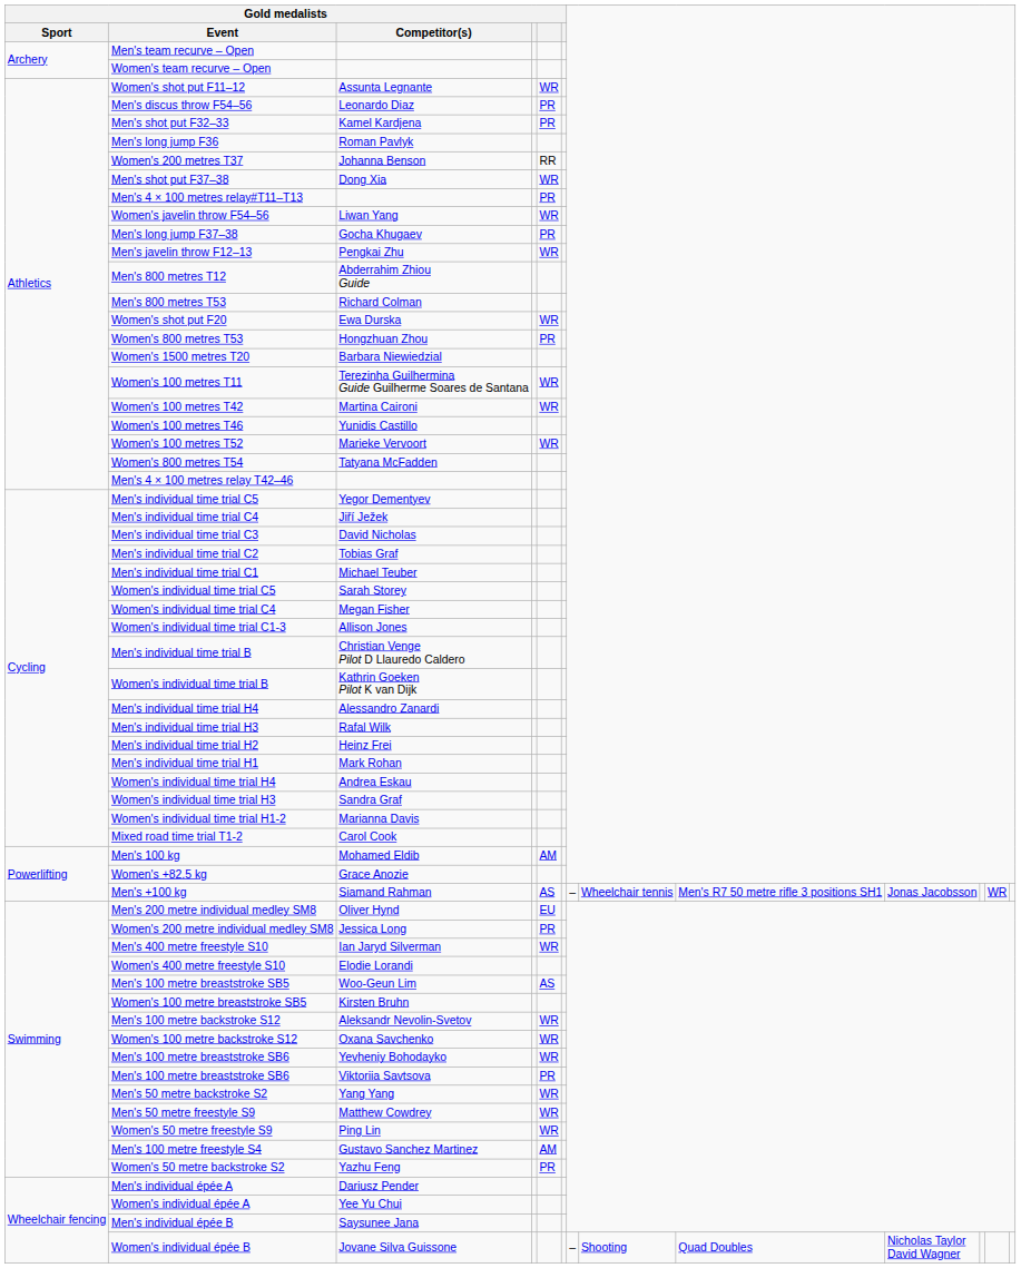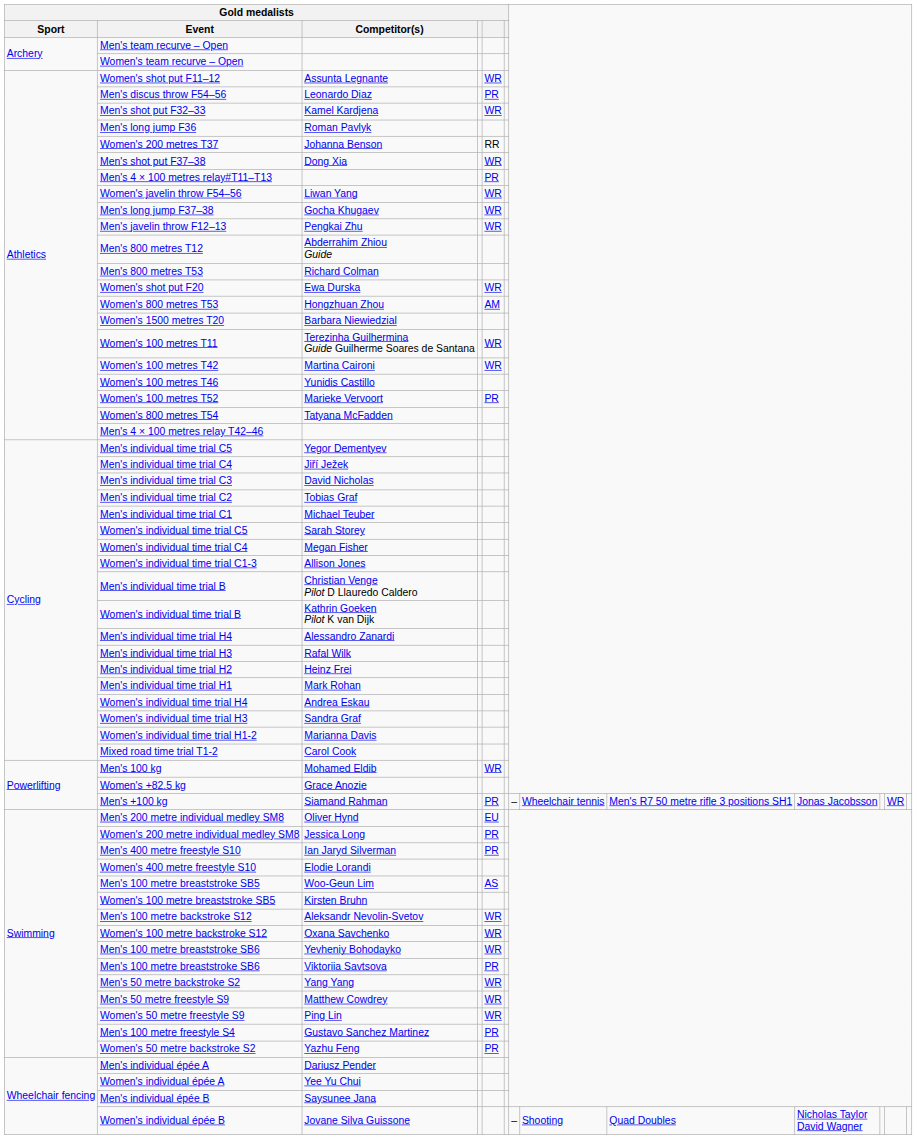 <table class="wikitable">
 <tr>
 <th colspan="6">Gold medalists</th>
 </tr>
 <tr>
 <th>Sport</th>
 <th>Event</th>
 <th>Competitor(s)</th>
 <th></th>
 <th></th>
 <th></th>
 </tr>
 <tr>
 <td rowspan=2><a href='#'>Archery</a></td>
 <td><a href='#'>Men's team recurve – Open</a></td>
 <td></td>
 <td></td>
 <td></td>
 <td></td>
 </tr>
 <tr>
 <td><a href='#'>Women's team recurve – Open</a></td>
 <td></td>
 <td></td>
 <td></td>
 <td></td>
 </tr>
 <tr>
 <td rowspan=21><a href='#'>Athletics</a></td>
 <td><a href='#'>Women's shot put F11–12</a></td>
 <td><a href='#'>Assunta Legnante</a></td>
 <td></td>
 <td><a href='#'>WR</a></td>
 <td></td>
 </tr>
 <tr>
 <td><a href='#'>Men's discus throw F54–56</a></td>
 <td><a href='#'>Leonardo Diaz</a></td>
 <td></td>
 <td><a href='#'>PR</a></td>
 <td></td>
 </tr>
 <tr>
 <td><a href='#'>Men's shot put F32–33</a></td>
 <td><a href='#'>Kamel Kardjena</a></td>
 <td></td>
-<td><a href='#'>PR</a></td>
+<td><a href='#'>WR</a></td>
 <td></td>
 </tr>
 <tr>
 <td><a href='#'>Men's long jump F36</a></td>
 <td><a href='#'>Roman Pavlyk</a></td>
 <td></td>
 <td></td>
 <td></td>
 </tr>
 <tr>
 <td><a href='#'>Women's 200 metres T37</a></td>
 <td><a href='#'>Johanna Benson</a></td>
 <td></td>
 <td>RR</td>
 <td></td>
 </tr>
 <tr>
 <td><a href='#'>Men's shot put F37–38</a></td>
 <td><a href='#'>Dong Xia</a></td>
 <td></td>
 <td><a href='#'>WR</a></td>
 <td></td>
 </tr>
 <tr>
 <td><a href='#'>Men's 4 × 100 metres relay#T11–T13</a></td>
 <td></td>
 <td></td>
 <td><a href='#'>PR</a></td>
 <td></td>
 </tr>
 <tr>
 <td><a href='#'>Women's javelin throw F54–56</a></td>
 <td><a href='#'>Liwan Yang</a></td>
 <td></td>
 <td><a href='#'>WR</a></td>
 <td></td>
 </tr>
 <tr>
 <td><a href='#'>Men's long jump F37–38</a></td>
 <td><a href='#'>Gocha Khugaev</a></td>
 <td></td>
-<td><a href='#'>PR</a></td>
+<td><a href='#'>WR</a></td>
 <td></td>
 </tr>
 <tr>
 <td><a href='#'>Men's javelin throw F12–13</a></td>
 <td><a href='#'>Pengkai Zhu</a></td>
 <td></td>
 <td><a href='#'>WR</a></td>
 <td></td>
 </tr>
 <tr>
 <td><a href='#'>Men's 800 metres T12</a></td>
 <td><a href='#'>Abderrahim Zhiou</a><br><em>Guide</em></td>
 <td></td>
 <td></td>
 <td></td>
 </tr>
 <tr>
 <td><a href='#'>Men's 800 metres T53</a></td>
 <td><a href='#'>Richard Colman</a></td>
 <td></td>
 <td></td>
 <td></td>
 </tr>
 <tr>
 <td><a href='#'>Women's shot put F20</a></td>
 <td><a href='#'>Ewa Durska</a></td>
 <td></td>
 <td><a href='#'>WR</a></td>
 <td></td>
 </tr>
 <tr>
 <td><a href='#'>Women's 800 metres T53</a></td>
 <td><a href='#'>Hongzhuan Zhou</a></td>
 <td></td>
-<td><a href='#'>PR</a></td>
+<td><a href='#'>AM</a></td>
 <td></td>
 </tr>
 <tr>
 <td><a href='#'>Women's 1500 metres T20</a></td>
 <td><a href='#'>Barbara Niewiedzial</a></td>
 <td></td>
 <td></td>
 <td></td>
 </tr>
 <tr>
 <td><a href='#'>Women's 100 metres T11</a></td>
 <td><a href='#'>Terezinha Guilhermina</a><br><em>Guide</em> Guilherme Soares de Santana</td>
 <td></td>
 <td><a href='#'>WR</a></td>
 <td></td>
 </tr>
 <tr>
 <td><a href='#'>Women's 100 metres T42</a></td>
 <td><a href='#'>Martina Caironi</a></td>
 <td></td>
 <td><a href='#'>WR</a></td>
 <td></td>
 </tr>
 <tr>
 <td><a href='#'>Women's 100 metres T46</a></td>
 <td><a href='#'>Yunidis Castillo</a></td>
 <td></td>
 <td></td>
 <td></td>
 </tr>
 <tr>
 <td><a href='#'>Women's 100 metres T52</a></td>
 <td><a href='#'>Marieke Vervoort</a></td>
 <td></td>
-<td><a href='#'>WR</a></td>
+<td><a href='#'>PR</a></td>
 <td></td>
 </tr>
 <tr>
 <td><a href='#'>Women's 800 metres T54</a></td>
 <td><a href='#'>Tatyana McFadden</a></td>
 <td></td>
 <td></td>
 <td></td>
 </tr>
 <tr>
 <td><a href='#'>Men's 4 × 100 metres relay T42–46</a></td>
 <td></td>
 <td></td>
 <td></td>
 <td></td>
 </tr>
 <tr>
 <td rowspan=18><a href='#'>Cycling</a></td>
 <td><a href='#'>Men's individual time trial C5</a></td>
 <td><a href='#'>Yegor Dementyev</a></td>
 <td></td>
 <td></td>
 <td></td>
 </tr>
 <tr>
 <td><a href='#'>Men's individual time trial C4</a></td>
 <td><a href='#'>Jiří Ježek</a></td>
 <td></td>
 <td></td>
 <td></td>
 </tr>
 <tr>
 <td><a href='#'>Men's individual time trial C3</a></td>
 <td><a href='#'>David Nicholas</a></td>
 <td></td>
 <td></td>
 <td></td>
 </tr>
 <tr>
 <td><a href='#'>Men's individual time trial C2</a></td>
 <td><a href='#'>Tobias Graf</a></td>
 <td></td>
 <td></td>
 <td></td>
 </tr>
 <tr>
 <td><a href='#'>Men's individual time trial C1</a></td>
 <td><a href='#'>Michael Teuber</a></td>
 <td></td>
 <td></td>
 <td></td>
 </tr>
 <tr>
 <td><a href='#'>Women's individual time trial C5</a></td>
 <td><a href='#'>Sarah Storey</a></td>
 <td></td>
 <td></td>
 <td></td>
 </tr>
 <tr>
 <td><a href='#'>Women's individual time trial C4</a></td>
 <td><a href='#'>Megan Fisher</a></td>
 <td></td>
 <td></td>
 <td></td>
 </tr>
 <tr>
 <td><a href='#'>Women's individual time trial C1-3</a></td>
 <td><a href='#'>Allison Jones</a></td>
 <td></td>
 <td></td>
 <td></td>
 </tr>
 <tr>
 <td><a href='#'>Men's individual time trial B</a></td>
 <td><a href='#'>Christian Venge</a><br><em>Pilot</em> D Llauredo Caldero</td>
 <td></td>
 <td></td>
 <td></td>
 </tr>
 <tr>
 <td><a href='#'>Women's individual time trial B</a></td>
 <td><a href='#'>Kathrin Goeken</a><br><em>Pilot</em> K van Dijk</td>
 <td></td>
 <td></td>
 <td></td>
 </tr>
 <tr>
 <td><a href='#'>Men's individual time trial H4</a></td>
 <td><a href='#'>Alessandro Zanardi</a></td>
 <td></td>
 <td></td>
 <td></td>
 </tr>
 <tr>
 <td><a href='#'>Men's individual time trial H3</a></td>
 <td><a href='#'>Rafal Wilk</a></td>
 <td></td>
 <td></td>
 <td></td>
 </tr>
 <tr>
 <td><a href='#'>Men's individual time trial H2</a></td>
 <td><a href='#'>Heinz Frei</a></td>
 <td></td>
 <td></td>
 <td></td>
 </tr>
 <tr>
 <td><a href='#'>Men's individual time trial H1</a></td>
 <td><a href='#'>Mark Rohan</a></td>
 <td></td>
 <td></td>
 <td></td>
 </tr>
 <tr>
 <td><a href='#'>Women's individual time trial H4</a></td>
 <td><a href='#'>Andrea Eskau</a></td>
 <td></td>
 <td></td>
 <td></td>
 </tr>
 <tr>
 <td><a href='#'>Women's individual time trial H3</a></td>
 <td><a href='#'>Sandra Graf</a></td>
 <td></td>
 <td></td>
 <td></td>
 </tr>
 <tr>
 <td><a href='#'>Women's individual time trial H1-2</a></td>
 <td><a href='#'>Marianna Davis</a></td>
 <td></td>
 <td></td>
 <td></td>
 </tr>
 <tr>
 <td><a href='#'>Mixed road time trial T1-2</a></td>
 <td><a href='#'>Carol Cook</a></td>
 <td></td>
 <td></td>
 <td></td>
 </tr>
 <tr>
 <td rowspan=3><a href='#'>Powerlifting</a></td>
 <td><a href='#'>Men's 100 kg</a></td>
 <td><a href='#'>Mohamed Eldib</a></td>
 <td></td>
-<td><a href='#'>AM</a></td>
+<td><a href='#'>WR</a></td>
 <td></td>
 </tr>
 <tr>
 <td><a href='#'>Women's +82.5 kg</a></td>
 <td><a href='#'>Grace Anozie</a></td>
 <td></td>
 <td></td>
 <td></td>
 </tr>
 <tr>
 <td><a href='#'>Men's +100 kg</a></td>
 <td><a href='#'>Siamand Rahman</a></td>
 <td></td>
-<td><a href='#'>AS</a></td>
+<td><a href='#'>PR</a></td>
 <td></td>
 <td>–</td>
 <td><a href='#'>Wheelchair tennis</a></td>
 <td><a href='#'>Men's R7 50 metre rifle 3 positions SH1</a></td>
 <td><a href='#'>Jonas Jacobsson</a></td>
 <td></td>
 <td><a href='#'>WR</a></td>
 <td></td>
 </tr>
 <tr>
 <td rowspan=15><a href='#'>Swimming</a></td>
 <td><a href='#'>Men's 200 metre individual medley SM8</a></td>
 <td><a href='#'>Oliver Hynd</a></td>
 <td></td>
 <td><a href='#'>EU</a></td>
 <td></td>
 </tr>
 <tr>
 <td><a href='#'>Women's 200 metre individual medley SM8</a></td>
 <td><a href='#'>Jessica Long</a></td>
 <td></td>
 <td><a href='#'>PR</a></td>
 <td></td>
 </tr>
 <tr>
 <td><a href='#'>Men's 400 metre freestyle S10</a></td>
 <td><a href='#'>Ian Jaryd Silverman</a></td>
 <td></td>
-<td><a href='#'>WR</a></td>
+<td><a href='#'>PR</a></td>
 <td></td>
 </tr>
 <tr>
 <td><a href='#'>Women's 400 metre freestyle S10</a></td>
 <td><a href='#'>Elodie Lorandi</a></td>
 <td></td>
 <td></td>
 <td></td>
 </tr>
 <tr>
 <td><a href='#'>Men's 100 metre breaststroke SB5</a></td>
 <td><a href='#'>Woo-Geun Lim</a></td>
 <td></td>
 <td><a href='#'>AS</a></td>
 <td></td>
 </tr>
 <tr>
 <td><a href='#'>Women's 100 metre breaststroke SB5</a></td>
 <td><a href='#'>Kirsten Bruhn</a></td>
 <td></td>
 <td></td>
 <td></td>
 </tr>
 <tr>
 <td><a href='#'>Men's 100 metre backstroke S12</a></td>
 <td><a href='#'>Aleksandr Nevolin-Svetov</a></td>
 <td></td>
 <td><a href='#'>WR</a></td>
 <td></td>
 </tr>
 <tr>
 <td><a href='#'>Women's 100 metre backstroke S12</a></td>
 <td><a href='#'>Oxana Savchenko</a></td>
 <td></td>
 <td><a href='#'>WR</a></td>
 <td></td>
 </tr>
 <tr>
 <td><a href='#'>Men's 100 metre breaststroke SB6</a></td>
 <td><a href='#'>Yevheniy Bohodayko</a></td>
 <td></td>
 <td><a href='#'>WR</a></td>
 <td></td>
 </tr>
 <tr>
 <td><a href='#'>Men's 100 metre breaststroke SB6</a></td>
 <td><a href='#'>Viktoriia Savtsova</a></td>
 <td></td>
 <td><a href='#'>PR</a></td>
 <td></td>
 </tr>
 <tr>
 <td><a href='#'>Men's 50 metre backstroke S2</a></td>
 <td><a href='#'>Yang Yang</a></td>
 <td></td>
 <td><a href='#'>WR</a></td>
 <td></td>
 </tr>
 <tr>
 <td><a href='#'>Men's 50 metre freestyle S9</a></td>
 <td><a href='#'>Matthew Cowdrey</a></td>
 <td></td>
 <td><a href='#'>WR</a></td>
 <td></td>
 </tr>
 <tr>
 <td><a href='#'>Women's 50 metre freestyle S9</a></td>
 <td><a href='#'>Ping Lin</a></td>
 <td></td>
 <td><a href='#'>WR</a></td>
 <td></td>
 </tr>
 <tr>
 <td><a href='#'>Men's 100 metre freestyle S4</a></td>
 <td><a href='#'>Gustavo Sanchez Martinez</a></td>
 <td></td>
-<td><a href='#'>AM</a></td>
+<td><a href='#'>PR</a></td>
 <td></td>
 </tr>
 <tr>
 <td><a href='#'>Women's 50 metre backstroke S2</a></td>
 <td><a href='#'>Yazhu Feng</a></td>
 <td></td>
 <td><a href='#'>PR</a></td>
 <td></td>
 </tr>
 <tr>
 <td rowspan=4><a href='#'>Wheelchair fencing</a></td>
 <td><a href='#'>Men's individual épée A</a></td>
 <td><a href='#'>Dariusz Pender</a></td>
 <td></td>
 <td></td>
 <td></td>
 </tr>
 <tr>
 <td><a href='#'>Women's individual épée A</a></td>
 <td><a href='#'>Yee Yu Chui</a></td>
 <td></td>
 <td></td>
 <td></td>
 </tr>
 <tr>
 <td><a href='#'>Men's individual épée B</a></td>
 <td><a href='#'>Saysunee Jana</a></td>
 <td></td>
 <td></td>
 <td></td>
 </tr>
 <tr>
 <td><a href='#'>Women's individual épée B</a></td>
 <td><a href='#'>Jovane Silva Guissone</a></td>
 <td></td>
 <td></td>
 <td></td>
 <td>–</td>
 <td><a href='#'>Shooting</a></td>
 <td><a href='#'>Quad Doubles</a></td>
 <td><a href='#'>Nicholas Taylor</a><br><a href='#'>David Wagner</a></td>
 <td></td>
 <td></td>
 <td></td>
 </tr>
 </table>
